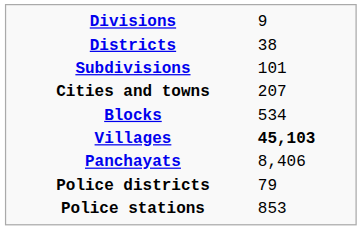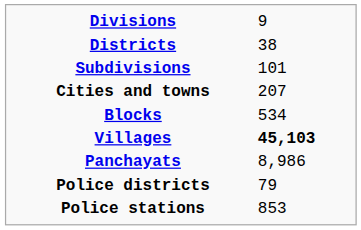 <table class="infobox" style="width:22em; float:RIGHT">
 <tr>
 <th><a href='#'>Divisions</a></th>
 <td>9</td>
 </tr>
 <tr>
 <th><a href='#'>Districts</a></th>
 <td>38</td>
 </tr>
 <tr>
 <th><a href='#'>Subdivisions</a></th>
 <td>101</td>
 </tr>
 <tr>
 <th>Cities and towns</th>
 <td>207</td>
 </tr>
 <tr>
 <th><a href='#'>Blocks</a></th>
 <td>534</td>
 </tr>
 <tr>
 <th><a href='#'>Villages</a></th>
 <td><strong>45,103</strong></td>
 </tr>
 <tr>
 <th><a href='#'>Panchayats</a></th>
-<td>8,406</td>
+<td>8,986</td>
 </tr>
 <tr>
 <th>Police districts</th>
 <td>79</td>
 </tr>
 <tr>
 <th>Police stations</th>
 <td>853</td>
 </tr>
 </table>
